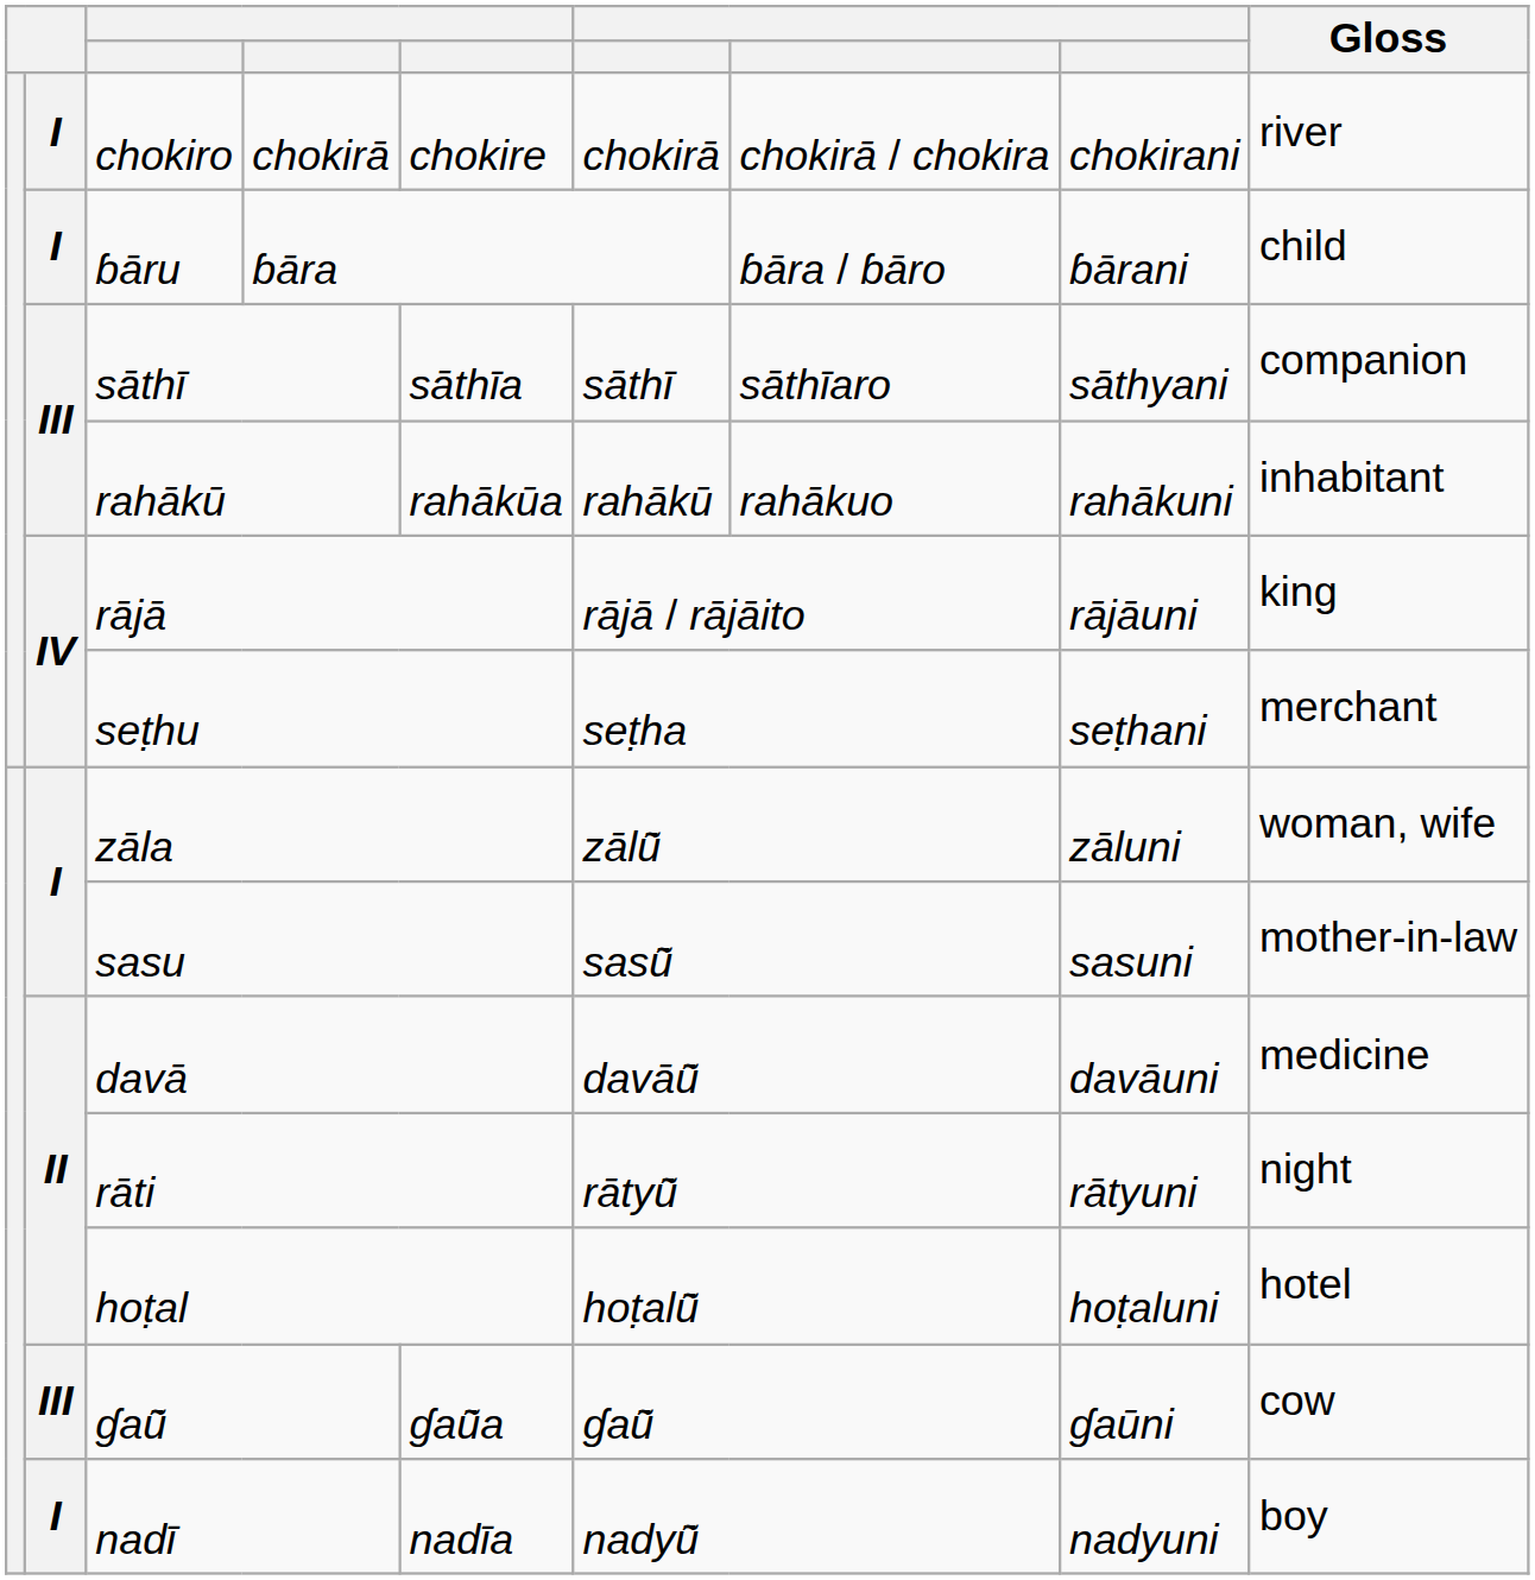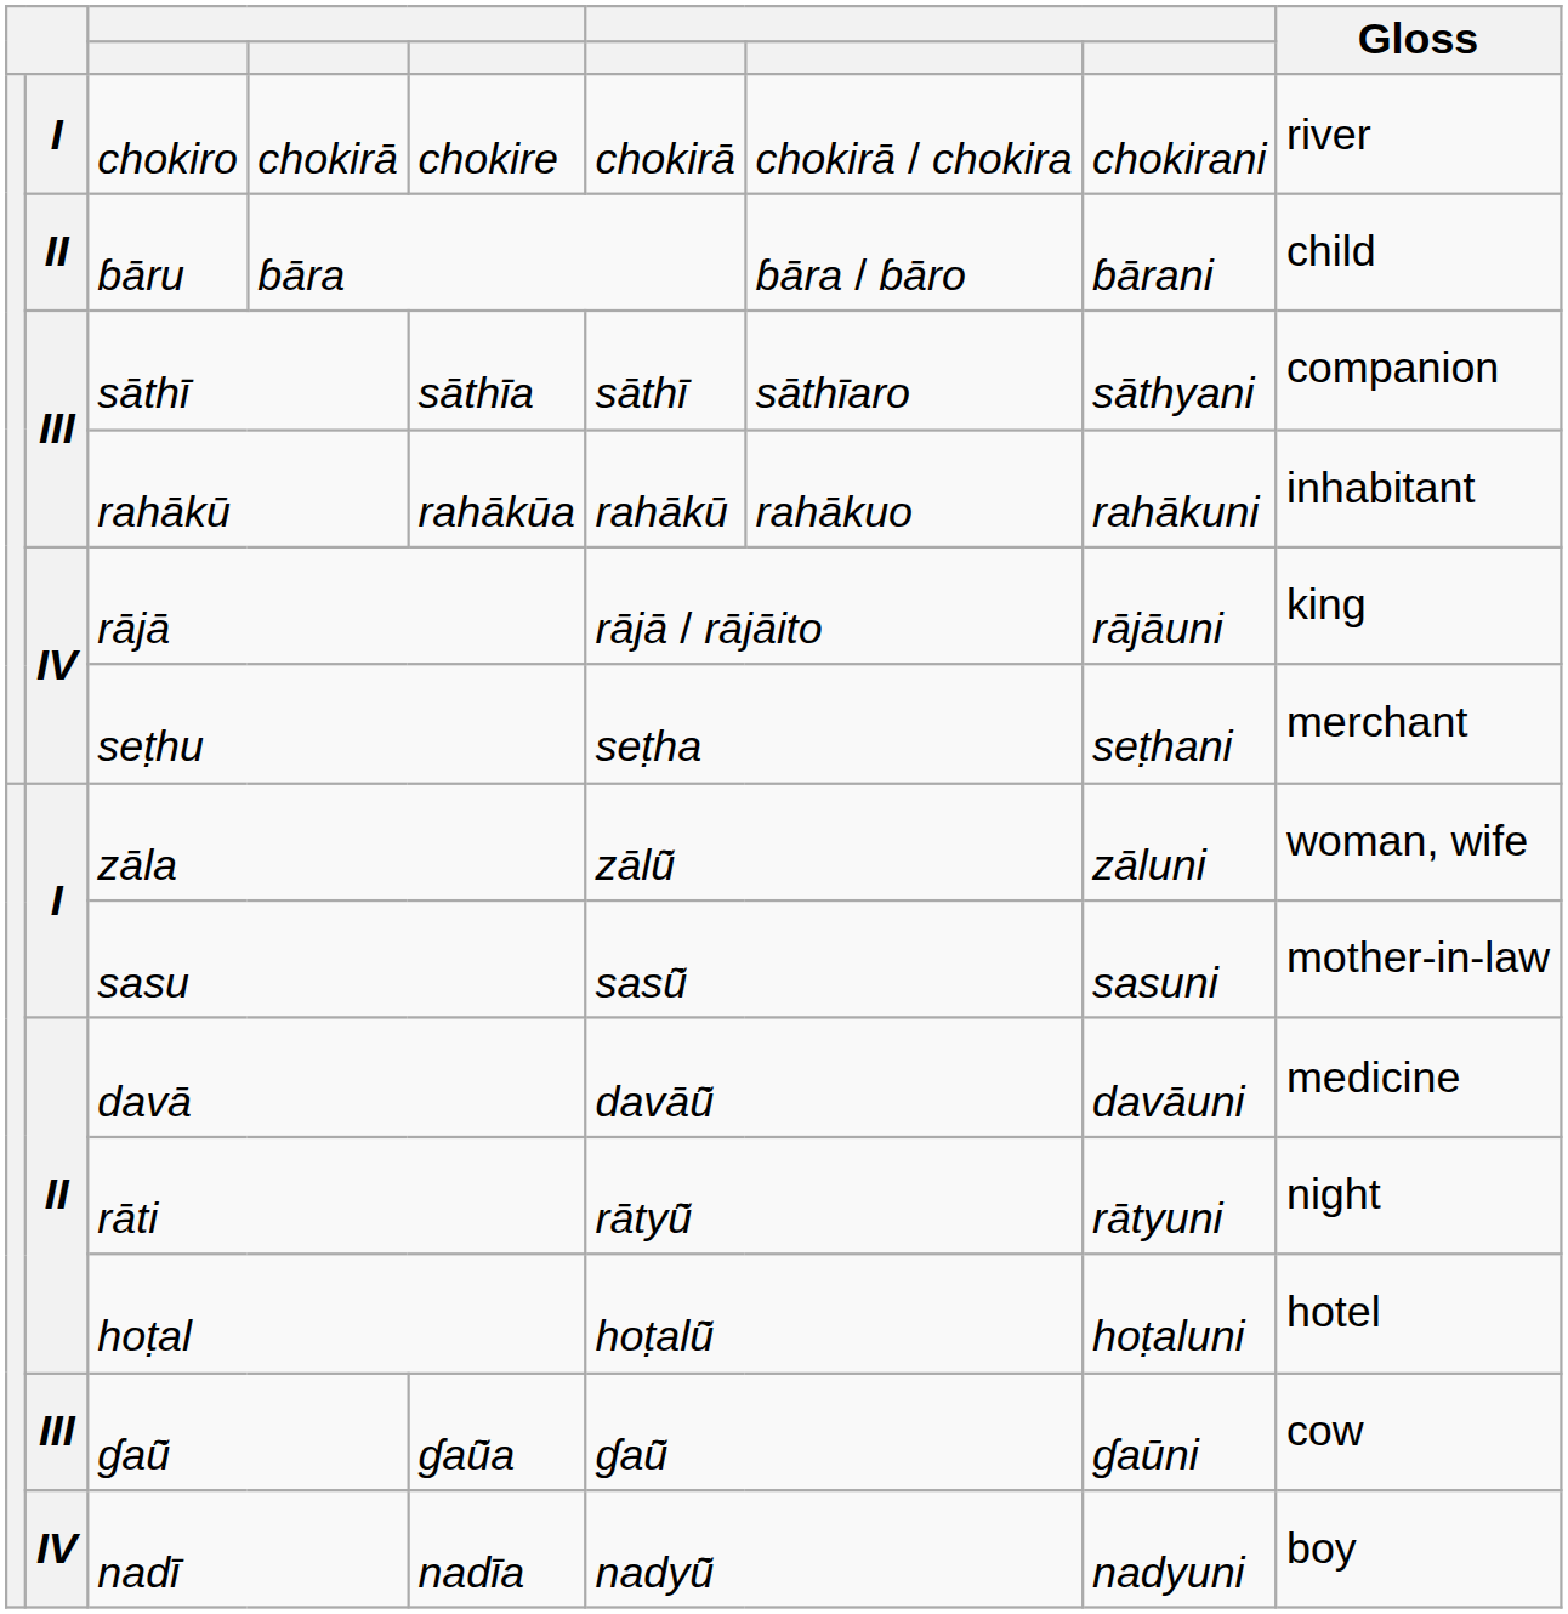 <table class="wikitable">
 <tr>
 <th colspan=2 rowspan=2></th>
 <th colspan=3></th>
 <th colspan=3></th>
 <th rowspan=2>Gloss</th>
 </tr>
 <tr>
 <th></th>
 <th></th>
 <th></th>
 <th></th>
 <th></th>
 <th></th>
 </tr>
 <tr>
 <th rowspan=6></th>
 <th><em>I</em></th>
 <td><br><em>chokiro</em></td>
 <td><br><em>chokirā</em></td>
 <td><br><em>chokire</em></td>
 <td><br><em>chokirā</em></td>
 <td><br><em>chokirā</em> / <em>chokira</em></td>
 <td><br><em>chokirani</em></td>
 <td>river</td>
 </tr>
 <tr>
-<th><em>I</em></th>
+<th><em>II</em></th>
 <td><br><em>ɓāru</em></td>
 <td colspan=3><br><em>ɓāra</em></td>
 <td><br><em>ɓāra</em> / <em>ɓāro</em></td>
 <td><br><em>ɓārani</em></td>
 <td>child</td>
 </tr>
 <tr>
 <th rowspan=2><em>III</em></th>
 <td colspan=2><br><em>sāthī</em></td>
 <td><br><em>sāthīa</em></td>
 <td><br><em>sāthī</em></td>
 <td><br><em>sāthīaro</em></td>
 <td><br><em>sāthyani</em></td>
 <td>companion</td>
 </tr>
 <tr>
 <td colspan=2><br><em>rahākū</em></td>
 <td><br><em>rahākūa</em></td>
 <td><br><em>rahākū</em></td>
 <td><br><em>rahākuo</em></td>
 <td><br><em>rahākuni</em></td>
 <td>inhabitant</td>
 </tr>
 <tr>
 <th rowspan=2><em>IV</em></th>
 <td colspan=3><br><em>rājā</em></td>
 <td colspan=2><br><em>rājā</em> / <em>rājāito</em></td>
 <td><br><em>rājāuni</em></td>
 <td>king</td>
 </tr>
 <tr>
 <td colspan=3><br><em>seṭhu</em></td>
 <td colspan=2><br><em>seṭha</em></td>
 <td><br><em>seṭhani</em></td>
 <td>merchant</td>
 </tr>
 <tr>
 <th rowspan=7></th>
 <th rowspan=2><em>I</em></th>
 <td colspan=3><br><em>zāla</em></td>
 <td colspan=2><br><em>zālū̃</em></td>
 <td><br><em>zāluni</em></td>
 <td>woman, wife</td>
 </tr>
 <tr>
 <td colspan=3><br><em>sasu</em></td>
 <td colspan=2><br><em>sasū̃</em></td>
 <td><br><em>sasuni</em></td>
 <td>mother-in-law</td>
 </tr>
 <tr>
 <th rowspan=3><em>II</em></th>
 <td colspan=3><br><em>davā</em></td>
 <td colspan=2><br><em>davāū̃</em></td>
 <td><br><em>davāuni</em></td>
 <td>medicine</td>
 </tr>
 <tr>
 <td colspan=3><br><em>rāti</em></td>
 <td colspan=2><br><em>rātyū̃</em></td>
 <td><br><em>rātyuni</em></td>
 <td>night</td>
 </tr>
 <tr>
 <td colspan=3><br><em>hoṭal</em></td>
 <td colspan=2><br><em>hoṭalū̃</em></td>
 <td><br><em>hoṭaluni</em></td>
 <td>hotel</td>
 </tr>
 <tr>
 <th><em>III</em></th>
 <td colspan=2><br><em>ɠaū̃</em></td>
 <td><br><em>ɠaū̃a</em></td>
 <td colspan=2><br><em>ɠaū̃</em></td>
 <td><br><em>ɠaūni</em></td>
 <td>cow</td>
 </tr>
 <tr>
-<th><em>I</em></th>
+<th><em>IV</em></th>
 <td colspan=2><br><em>nadī</em></td>
 <td><br><em>nadīa</em></td>
 <td colspan=2><br><em>nadyū̃</em></td>
 <td><br><em>nadyuni</em></td>
 <td>boy</td>
 </tr>
 </table>
